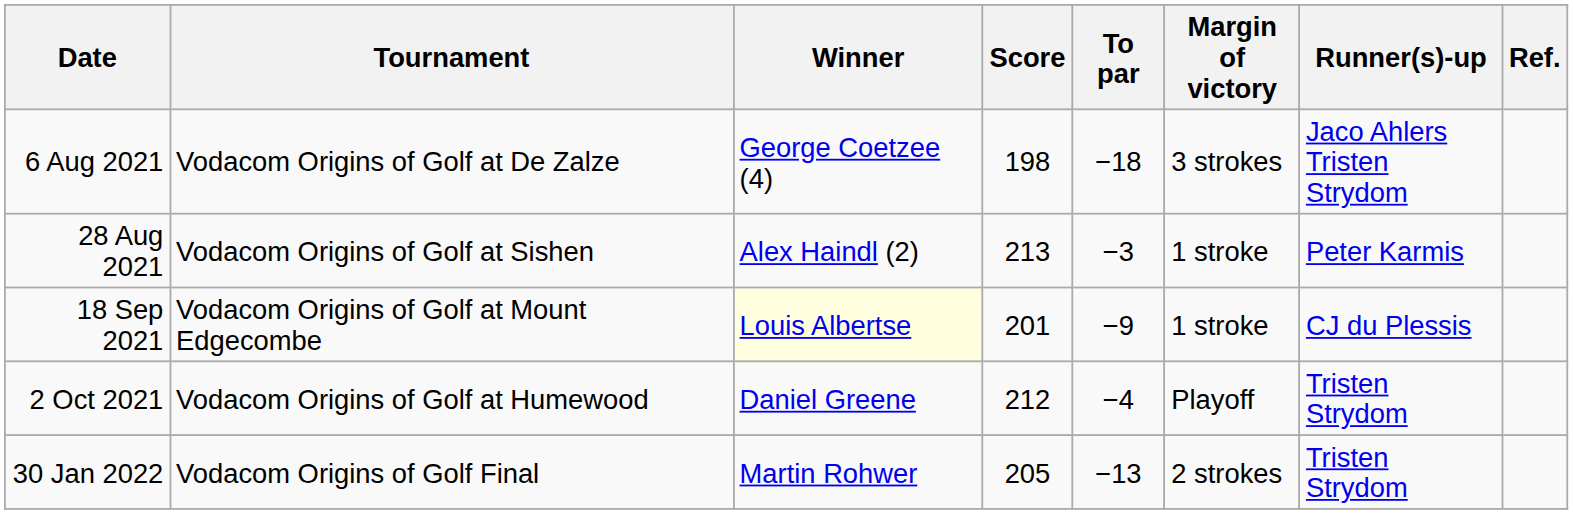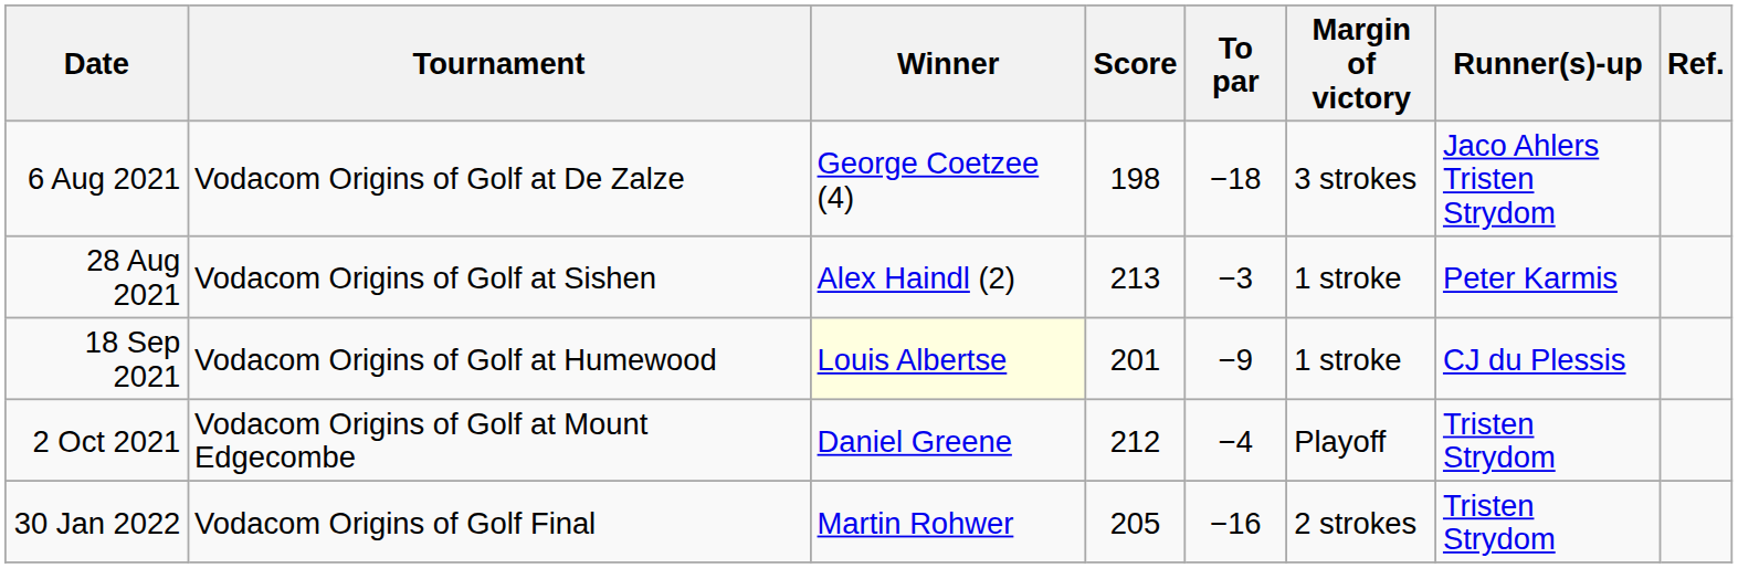 <table class=wikitable style="font-size:95%">
 <tr>
 <th>Date</th>
 <th>Tournament</th>
 <th>Winner</th>
 <th>Score</th>
 <th>To par</th>
 <th>Margin of<br>victory</th>
 <th>Runner(s)-up</th>
 <th>Ref.</th>
 </tr>
 <tr>
 <td align=right>6 Aug 2021</td>
 <td>Vodacom Origins of Golf at De Zalze</td>
 <td> <a href='#'>George Coetzee</a> (4)</td>
 <td align=center>198</td>
 <td align=center>−18</td>
 <td>3 strokes</td>
 <td> <a href='#'>Jaco Ahlers</a><br> <a href='#'>Tristen Strydom</a></td>
 <td></td>
 </tr>
 <tr>
 <td align=right>28 Aug 2021</td>
 <td>Vodacom Origins of Golf at Sishen</td>
 <td> <a href='#'>Alex Haindl</a> (2)</td>
 <td align=center>213</td>
 <td align=center>−3</td>
 <td>1 stroke</td>
 <td> <a href='#'>Peter Karmis</a></td>
 <td></td>
 </tr>
 <tr>
 <td align=right>18 Sep 2021</td>
-<td>Vodacom Origins of Golf at Mount Edgecombe</td>
+<td>Vodacom Origins of Golf at Humewood</td>
 <td style="background: lightyellow;"> <a href='#'>Louis Albertse</a></td>
 <td align=center>201</td>
 <td align=center>−9</td>
 <td>1 stroke</td>
 <td> <a href='#'>CJ du Plessis</a></td>
 <td></td>
 </tr>
 <tr>
 <td align=right>2 Oct 2021</td>
-<td>Vodacom Origins of Golf at Humewood</td>
+<td>Vodacom Origins of Golf at Mount Edgecombe</td>
 <td> <a href='#'>Daniel Greene</a></td>
 <td align=center>212</td>
 <td align=center>−4</td>
 <td>Playoff</td>
 <td> <a href='#'>Tristen Strydom</a></td>
 <td></td>
 </tr>
 <tr>
 <td align=right>30 Jan 2022</td>
 <td>Vodacom Origins of Golf Final</td>
 <td> <a href='#'>Martin Rohwer</a></td>
 <td align=center>205</td>
-<td align=center>−13</td>
+<td align=center>−16</td>
 <td>2 strokes</td>
 <td> <a href='#'>Tristen Strydom</a></td>
 <td></td>
 </tr>
 </table>
